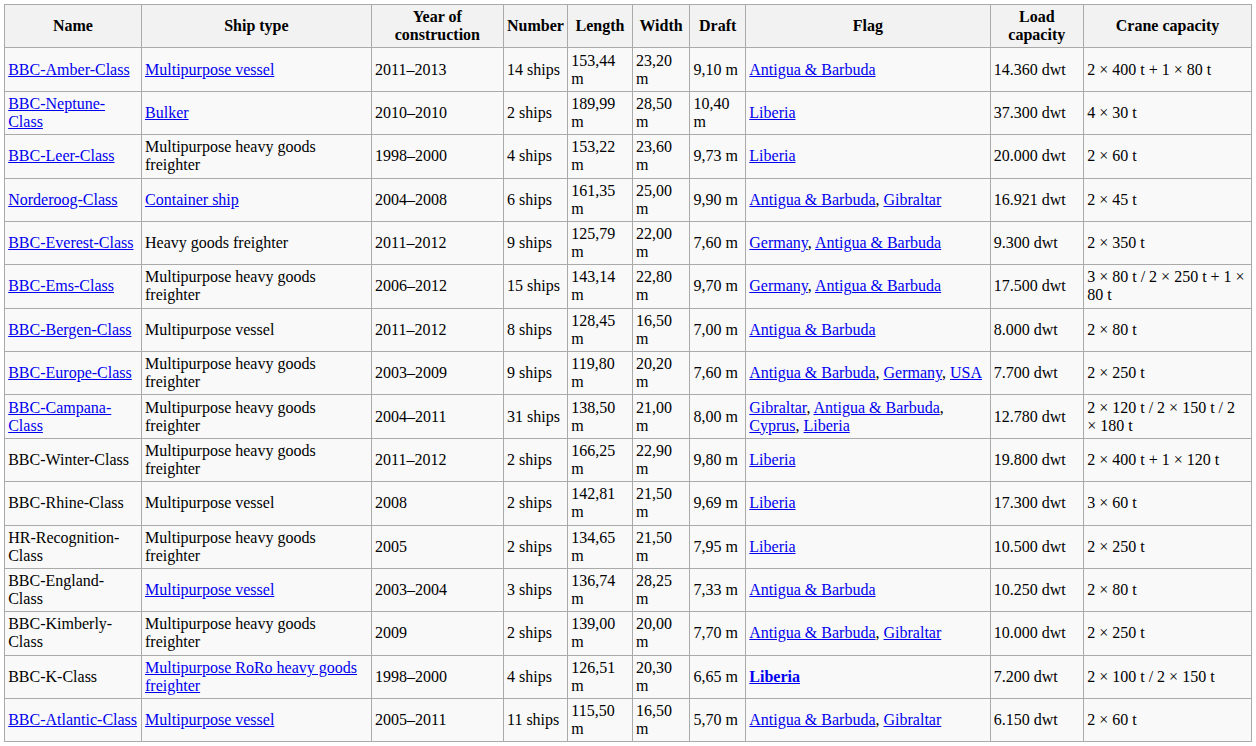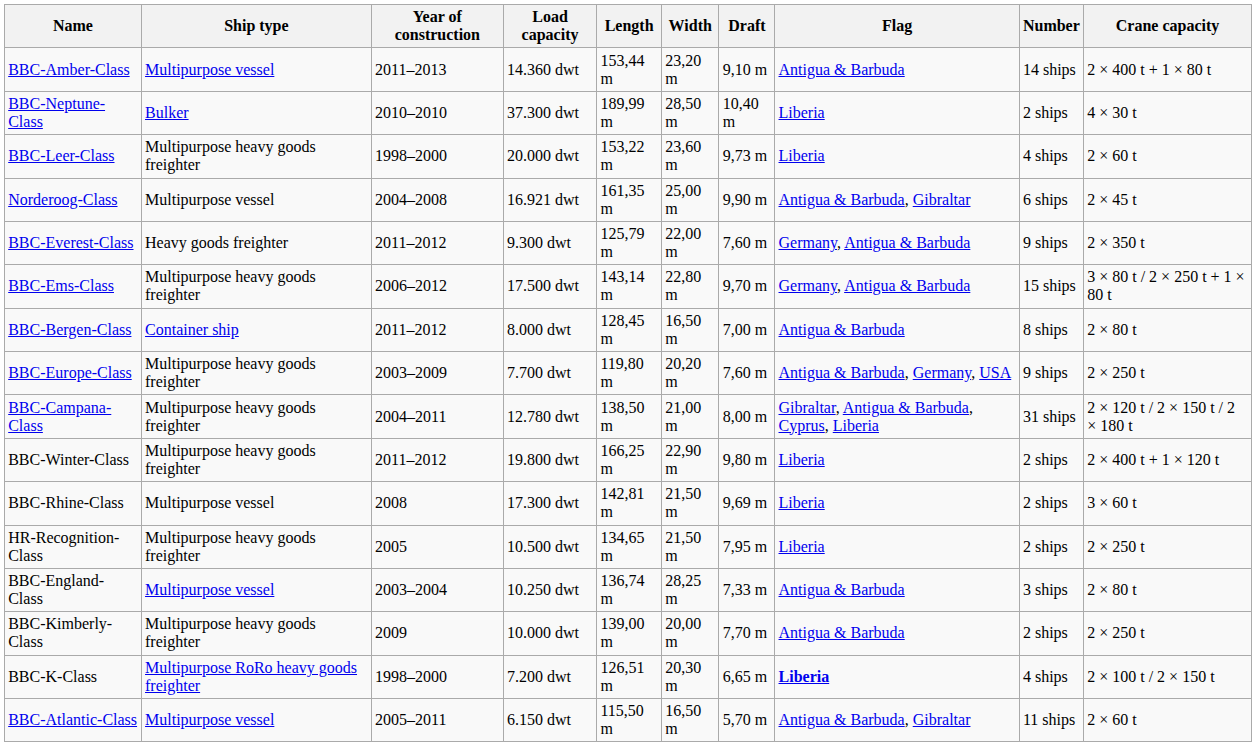 <table class="wikitable">
 <tr>
 <th>Name</th>
 <th>Ship type</th>
 <th>Year of construction</th>
-<th>Number</th>
+<th>Load capacity</th>
 <th>Length</th>
 <th>Width</th>
 <th>Draft</th>
 <th>Flag</th>
-<th>Load capacity</th>
+<th>Number</th>
 <th>Crane capacity</th>
 </tr>
 <tr>
 <td><a href='#'>BBC-Amber-Class</a></td>
 <td><a href='#'>Multipurpose vessel</a></td>
 <td>2011–2013</td>
-<td>14 ships</td>
+<td>14.360 dwt</td>
 <td>153,44 m</td>
 <td>23,20 m</td>
 <td>9,10 m</td>
 <td><a href='#'>Antigua & Barbuda</a></td>
-<td>14.360 dwt</td>
+<td>14 ships</td>
 <td>2 × 400 t + 1 × 80 t</td>
 </tr>
 <tr>
 <td><a href='#'>BBC-Neptune-Class</a></td>
 <td><a href='#'>Bulker</a></td>
 <td>2010–2010</td>
-<td>2 ships</td>
+<td>37.300 dwt</td>
 <td>189,99 m</td>
 <td>28,50 m</td>
 <td>10,40 m</td>
 <td><a href='#'>Liberia</a></td>
-<td>37.300 dwt</td>
+<td>2 ships</td>
 <td>4 × 30 t</td>
 </tr>
 <tr>
 <td><a href='#'>BBC-Leer-Class</a></td>
 <td>Multipurpose heavy goods freighter</td>
 <td>1998–2000</td>
-<td>4 ships</td>
+<td>20.000 dwt</td>
 <td>153,22 m</td>
 <td>23,60 m</td>
 <td>9,73 m</td>
 <td><a href='#'>Liberia</a></td>
-<td>20.000 dwt</td>
+<td>4 ships</td>
 <td>2 × 60 t</td>
 </tr>
 <tr>
 <td><a href='#'>Norderoog-Class</a></td>
-<td><a href='#'>Container ship</a></td>
+<td>Multipurpose vessel</td>
 <td>2004–2008</td>
-<td>6 ships</td>
+<td>16.921 dwt</td>
 <td>161,35 m</td>
 <td>25,00 m</td>
 <td>9,90 m</td>
 <td><a href='#'>Antigua & Barbuda</a>, <a href='#'>Gibraltar</a></td>
-<td>16.921 dwt</td>
+<td>6 ships</td>
 <td>2 × 45 t</td>
 </tr>
 <tr>
 <td><a href='#'>BBC-Everest-Class</a></td>
 <td>Heavy goods freighter</td>
 <td>2011–2012</td>
-<td>9 ships</td>
+<td>9.300 dwt</td>
 <td>125,79 m</td>
 <td>22,00 m</td>
 <td>7,60 m</td>
 <td><a href='#'>Germany</a>, <a href='#'>Antigua & Barbuda</a></td>
-<td>9.300 dwt</td>
+<td>9 ships</td>
 <td>2 × 350 t</td>
 </tr>
 <tr>
 <td><a href='#'>BBC-Ems-Class</a></td>
 <td>Multipurpose heavy goods freighter</td>
 <td>2006–2012</td>
-<td>15 ships</td>
+<td>17.500 dwt</td>
 <td>143,14 m</td>
 <td>22,80 m</td>
 <td>9,70 m</td>
 <td><a href='#'>Germany</a>, <a href='#'>Antigua & Barbuda</a></td>
-<td>17.500 dwt</td>
+<td>15 ships</td>
 <td>3 × 80 t / 2 × 250 t + 1 × 80 t</td>
 </tr>
 <tr>
 <td><a href='#'>BBC-Bergen-Class</a></td>
-<td>Multipurpose vessel</td>
+<td><a href='#'>Container ship</a></td>
 <td>2011–2012</td>
-<td>8 ships</td>
+<td>8.000 dwt</td>
 <td>128,45 m</td>
 <td>16,50 m</td>
 <td>7,00 m</td>
 <td><a href='#'>Antigua & Barbuda</a></td>
-<td>8.000 dwt</td>
+<td>8 ships</td>
 <td>2 × 80 t</td>
 </tr>
 <tr>
 <td><a href='#'>BBC-Europe-Class</a></td>
 <td>Multipurpose heavy goods freighter</td>
 <td>2003–2009</td>
-<td>9 ships</td>
+<td>7.700 dwt</td>
 <td>119,80 m</td>
 <td>20,20 m</td>
 <td>7,60 m</td>
 <td><a href='#'>Antigua & Barbuda</a>, <a href='#'>Germany</a>, <a href='#'>USA</a></td>
-<td>7.700 dwt</td>
+<td>9 ships</td>
 <td>2 × 250 t</td>
 </tr>
 <tr>
 <td><a href='#'>BBC-Campana-Class</a></td>
 <td>Multipurpose heavy goods freighter</td>
 <td>2004–2011</td>
-<td>31 ships</td>
+<td>12.780 dwt</td>
 <td>138,50 m</td>
 <td>21,00 m</td>
 <td>8,00 m</td>
 <td><a href='#'>Gibraltar</a>, <a href='#'>Antigua & Barbuda</a>, <a href='#'>Cyprus</a>, <a href='#'>Liberia</a></td>
-<td>12.780 dwt</td>
+<td>31 ships</td>
 <td>2 × 120 t / 2 × 150 t / 2 × 180 t</td>
 </tr>
 <tr>
 <td>BBC-Winter-Class</td>
 <td>Multipurpose heavy goods freighter</td>
 <td>2011–2012</td>
-<td>2 ships</td>
+<td>19.800 dwt</td>
 <td>166,25 m</td>
 <td>22,90 m</td>
 <td>9,80 m</td>
 <td><a href='#'>Liberia</a></td>
-<td>19.800 dwt</td>
+<td>2 ships</td>
 <td>2 × 400 t + 1 × 120 t</td>
 </tr>
 <tr>
 <td>BBC-Rhine-Class</td>
 <td>Multipurpose vessel</td>
 <td>2008</td>
-<td>2 ships</td>
+<td>17.300 dwt</td>
 <td>142,81 m</td>
 <td>21,50 m</td>
 <td>9,69 m</td>
 <td><a href='#'>Liberia</a></td>
-<td>17.300 dwt</td>
+<td>2 ships</td>
 <td>3 × 60 t</td>
 </tr>
 <tr>
 <td>HR-Recognition-Class</td>
 <td>Multipurpose heavy goods freighter</td>
 <td>2005</td>
-<td>2 ships</td>
+<td>10.500 dwt</td>
 <td>134,65 m</td>
 <td>21,50 m</td>
 <td>7,95 m</td>
 <td><a href='#'>Liberia</a></td>
-<td>10.500 dwt</td>
+<td>2 ships</td>
 <td>2 × 250 t</td>
 </tr>
 <tr>
 <td>BBC-England-Class</td>
 <td><a href='#'>Multipurpose vessel</a></td>
 <td>2003–2004</td>
-<td>3 ships</td>
+<td>10.250 dwt</td>
 <td>136,74 m</td>
 <td>28,25 m</td>
 <td>7,33 m</td>
 <td><a href='#'>Antigua & Barbuda</a></td>
-<td>10.250 dwt</td>
+<td>3 ships</td>
 <td>2 × 80 t</td>
 </tr>
 <tr>
 <td>BBC-Kimberly-Class</td>
 <td>Multipurpose heavy goods freighter</td>
 <td>2009</td>
-<td>2 ships</td>
+<td>10.000 dwt</td>
 <td>139,00 m</td>
 <td>20,00 m</td>
 <td>7,70 m</td>
-<td><a href='#'>Antigua & Barbuda</a>, <a href='#'>Gibraltar</a></td>
-<td>10.000 dwt</td>
+<td><a href='#'>Antigua & Barbuda</a></td>
+<td>2 ships</td>
 <td>2 × 250 t</td>
 </tr>
 <tr>
 <td>BBC-K-Class</td>
 <td><a href='#'>Multipurpose RoRo heavy goods freighter</a></td>
 <td>1998–2000</td>
-<td>4 ships</td>
+<td>7.200 dwt</td>
 <td>126,51 m</td>
 <td>20,30 m</td>
 <td>6,65 m</td>
 <td><strong><a href='#'>Liberia</a></strong></td>
-<td>7.200 dwt</td>
+<td>4 ships</td>
 <td>2 × 100 t / 2 × 150 t</td>
 </tr>
 <tr>
 <td><a href='#'>BBC-Atlantic-Class</a></td>
 <td><a href='#'>Multipurpose vessel</a></td>
 <td>2005–2011</td>
-<td>11 ships</td>
+<td>6.150 dwt</td>
 <td>115,50 m</td>
 <td>16,50 m</td>
 <td>5,70 m</td>
 <td><a href='#'>Antigua & Barbuda</a>, <a href='#'>Gibraltar</a></td>
-<td>6.150 dwt</td>
+<td>11 ships</td>
 <td>2 × 60 t</td>
 </tr>
 </table>
